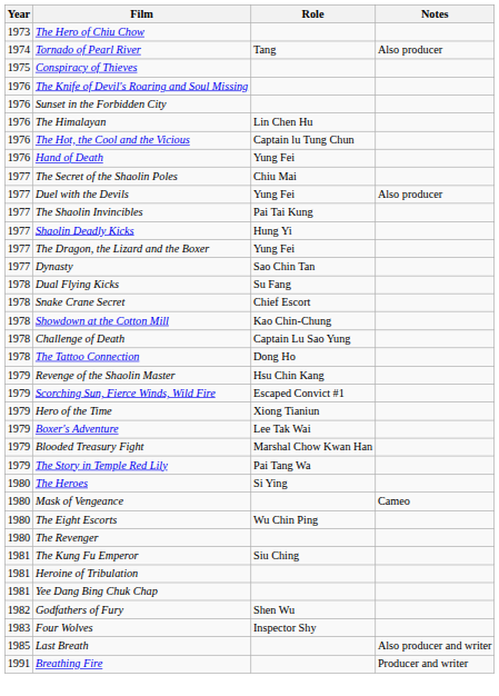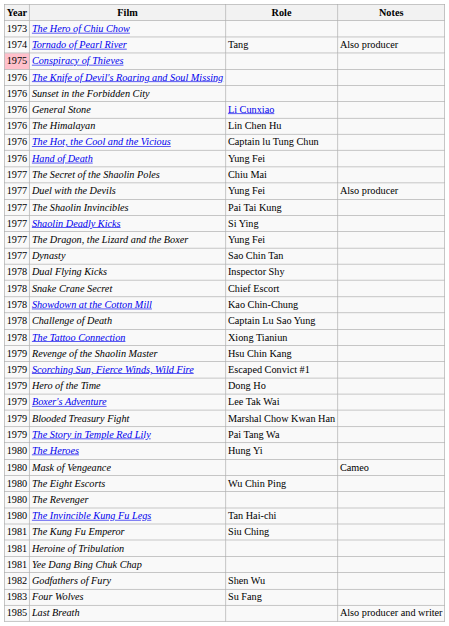 <table class="wikitable sortable">
 <tr>
 <th>Year</th>
 <th>Film</th>
 <th>Role</th>
 <th class="unsortable">Notes</th>
 </tr>
 <tr>
 <td>1973</td>
 <td><em><a href='#'>The Hero of Chiu Chow</a> </em></td>
 <td></td>
 <td></td>
 </tr>
 <tr>
 <td>1974</td>
 <td><em><a href='#'>Tornado of Pearl River</a> </em></td>
 <td>Tang</td>
 <td>Also producer</td>
 </tr>
 <tr>
-<td>1975</td>
+<td style="background: pink;">1975</td>
 <td><em><a href='#'>Conspiracy of Thieves</a> </em></td>
 <td></td>
 <td></td>
 </tr>
 <tr>
 <td>1976</td>
 <td><em><a href='#'>The Knife of Devil's Roaring and Soul Missing</a> </em></td>
 <td></td>
 <td></td>
 </tr>
 <tr>
 <td>1976</td>
 <td><em>Sunset in the Forbidden City</em></td>
 <td></td>
+<td></td>
+</tr>
+<tr>
+<td>1976</td>
+<td><em>General Stone</em></td>
+<td><a href='#'>Li Cunxiao</a></td>
 <td></td>
 </tr>
 <tr>
 <td>1976</td>
 <td><em>The Himalayan</em></td>
 <td>Lin Chen Hu</td>
 <td></td>
 </tr>
 <tr>
 <td>1976</td>
 <td><em><a href='#'>The Hot, the Cool and the Vicious</a></em></td>
 <td>Captain lu Tung Chun</td>
 <td></td>
 </tr>
 <tr>
 <td>1976</td>
 <td><em><a href='#'>Hand of Death</a></em></td>
 <td>Yung Fei</td>
 <td></td>
 </tr>
 <tr>
 <td>1977</td>
 <td><em>The Secret of the Shaolin Poles</em></td>
 <td>Chiu Mai</td>
 <td></td>
 </tr>
 <tr>
 <td>1977</td>
 <td><em>Duel with the Devils</em></td>
 <td>Yung Fei</td>
 <td>Also producer</td>
 </tr>
 <tr>
 <td>1977</td>
 <td><em>The Shaolin Invincibles</em></td>
 <td>Pai Tai Kung</td>
 <td></td>
 </tr>
 <tr>
 <td>1977</td>
 <td><em><a href='#'>Shaolin Deadly Kicks</a></em></td>
-<td>Hung Yi</td>
+<td>Si Ying</td>
 <td></td>
 </tr>
 <tr>
 <td>1977</td>
 <td><em>The Dragon, the Lizard and the Boxer</em></td>
 <td>Yung Fei</td>
 <td></td>
 </tr>
 <tr>
 <td>1977</td>
 <td><em>Dynasty</em></td>
 <td>Sao Chin Tan</td>
 <td></td>
 </tr>
 <tr>
 <td>1978</td>
 <td><em>Dual Flying Kicks</em></td>
-<td>Su Fang</td>
+<td>Inspector Shy</td>
 <td></td>
 </tr>
 <tr>
 <td>1978</td>
 <td><em>Snake Crane Secret</em></td>
 <td>Chief Escort</td>
 <td></td>
 </tr>
 <tr>
 <td>1978</td>
 <td><em><a href='#'>Showdown at the Cotton Mill</a></em></td>
 <td>Kao Chin-Chung</td>
 <td></td>
 </tr>
 <tr>
 <td>1978</td>
 <td><em>Challenge of Death</em></td>
 <td>Captain Lu Sao Yung</td>
 <td></td>
 </tr>
 <tr>
 <td>1978</td>
 <td><em><a href='#'>The Tattoo Connection</a></em></td>
-<td>Dong Ho</td>
+<td>Xiong Tianiun</td>
 <td></td>
 </tr>
 <tr>
 <td>1979</td>
 <td><em>Revenge of the Shaolin Master</em></td>
 <td>Hsu Chin Kang</td>
 <td></td>
 </tr>
 <tr>
 <td>1979</td>
 <td><em><a href='#'>Scorching Sun, Fierce Winds, Wild Fire</a></em></td>
 <td>Escaped Convict #1</td>
 <td></td>
 </tr>
 <tr>
 <td>1979</td>
 <td><em>Hero of the Time</em></td>
-<td>Xiong Tianiun</td>
+<td>Dong Ho</td>
 <td></td>
 </tr>
 <tr>
 <td>1979</td>
 <td><em><a href='#'>Boxer's Adventure</a></em></td>
 <td>Lee Tak Wai</td>
 <td></td>
 </tr>
 <tr>
 <td>1979</td>
 <td><em>Blooded Treasury Fight</em></td>
 <td>Marshal Chow Kwan Han</td>
 <td></td>
 </tr>
 <tr>
 <td>1979</td>
 <td><em><a href='#'>The Story in Temple Red Lily</a></em></td>
 <td>Pai Tang Wa</td>
 <td></td>
 </tr>
 <tr>
 <td>1980</td>
 <td><em><a href='#'>The Heroes</a></em></td>
-<td>Si Ying</td>
+<td>Hung Yi</td>
 <td></td>
 </tr>
 <tr>
 <td>1980</td>
 <td><em>Mask of Vengeance</em></td>
 <td></td>
 <td>Cameo</td>
 </tr>
 <tr>
 <td>1980</td>
 <td><em>The Eight Escorts</em></td>
 <td>Wu Chin Ping</td>
 <td></td>
 </tr>
 <tr>
 <td>1980</td>
 <td><em>The Revenger</em></td>
 <td></td>
+<td></td>
+</tr>
+<tr>
+<td>1980</td>
+<td><em><a href='#'>The Invincible Kung Fu Legs</a></em></td>
+<td>Tan Hai-chi</td>
 <td></td>
 </tr>
 <tr>
 <td>1981</td>
 <td><em>The Kung Fu Emperor</em></td>
 <td>Siu Ching</td>
 <td></td>
 </tr>
 <tr>
 <td>1981</td>
 <td><em>Heroine of Tribulation</em></td>
 <td></td>
 <td></td>
 </tr>
 <tr>
 <td>1981</td>
 <td><em>Yee Dang Bing Chuk Chap</em></td>
 <td></td>
 <td></td>
 </tr>
 <tr>
 <td>1982</td>
 <td><em>Godfathers of Fury</em></td>
 <td>Shen Wu</td>
 <td></td>
 </tr>
 <tr>
 <td>1983</td>
 <td><em>Four Wolves</em></td>
-<td>Inspector Shy</td>
+<td>Su Fang</td>
 <td></td>
 </tr>
 <tr>
 <td>1985</td>
 <td><em>Last Breath</em></td>
 <td></td>
 <td>Also producer and writer</td>
 </tr>
-<tr>
-<td>1991</td>
-<td><em><a href='#'>Breathing Fire</a></em></td>
-<td></td>
-<td>Producer and writer</td>
-</tr>
 </table>
